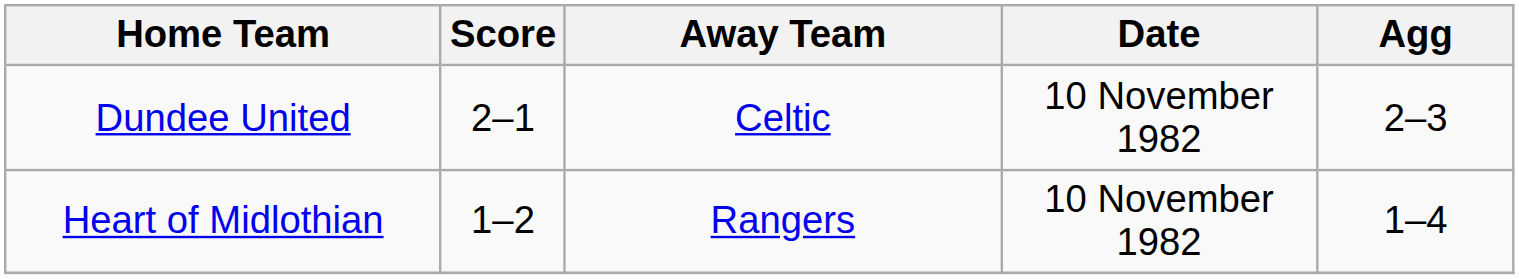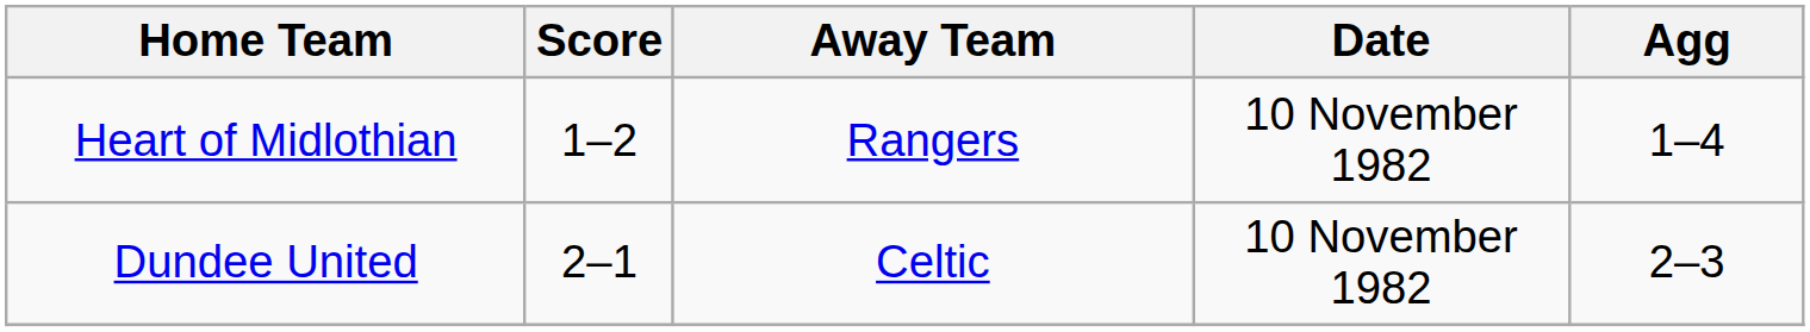 <table class="wikitable" style="text-align:center;">
 <tr>
 <th width=175>Home Team</th>
 <th width=20>Score</th>
 <th width=175>Away Team</th>
 <th width= 125>Date</th>
 <th width= 75>Agg</th>
 </tr>
 <tr>
+<td><a href='#'>Heart of Midlothian</a></td>
+<td>1–2</td>
+<td><a href='#'>Rangers</a></td>
+<td>10 November 1982</td>
+<td>1–4</td>
+</tr>
+<tr>
 <td><a href='#'>Dundee United</a></td>
 <td>2–1</td>
 <td><a href='#'>Celtic</a></td>
 <td>10 November 1982</td>
 <td>2–3</td>
 </tr>
 <tr>
-<td><a href='#'>Heart of Midlothian</a></td>
-<td>1–2</td>
-<td><a href='#'>Rangers</a></td>
-<td>10 November 1982</td>
-<td>1–4</td>
-</tr>
-<tr>
 </tr>
 </table>
